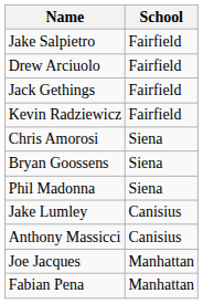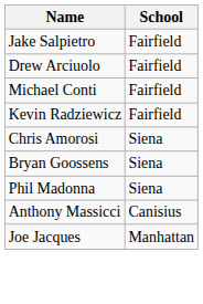 <table class=wikitable>
 <tr>
 <th>Name</th>
 <th>School</th>
 </tr>
 <tr>
 <td>Jake Salpietro</td>
 <td>Fairfield</td>
 </tr>
 <tr>
 <td>Drew Arciuolo</td>
 <td>Fairfield</td>
 </tr>
 <tr>
-<td>Jack Gethings</td>
+<td>Michael Conti</td>
 <td>Fairfield</td>
 </tr>
 <tr>
 <td>Kevin Radziewicz</td>
 <td>Fairfield</td>
 </tr>
 <tr>
 <td>Chris Amorosi</td>
 <td>Siena</td>
 </tr>
 <tr>
 <td>Bryan Goossens</td>
 <td>Siena</td>
 </tr>
 <tr>
 <td>Phil Madonna</td>
 <td>Siena</td>
 </tr>
 <tr>
-<td>Jake Lumley</td>
-<td>Canisius</td>
-</tr>
-<tr>
 <td>Anthony Massicci</td>
 <td>Canisius</td>
 </tr>
 <tr>
 <td>Joe Jacques</td>
 <td>Manhattan</td>
 </tr>
-<tr>
-<td>Fabian Pena</td>
-<td>Manhattan</td>
-</tr>
 </table>
